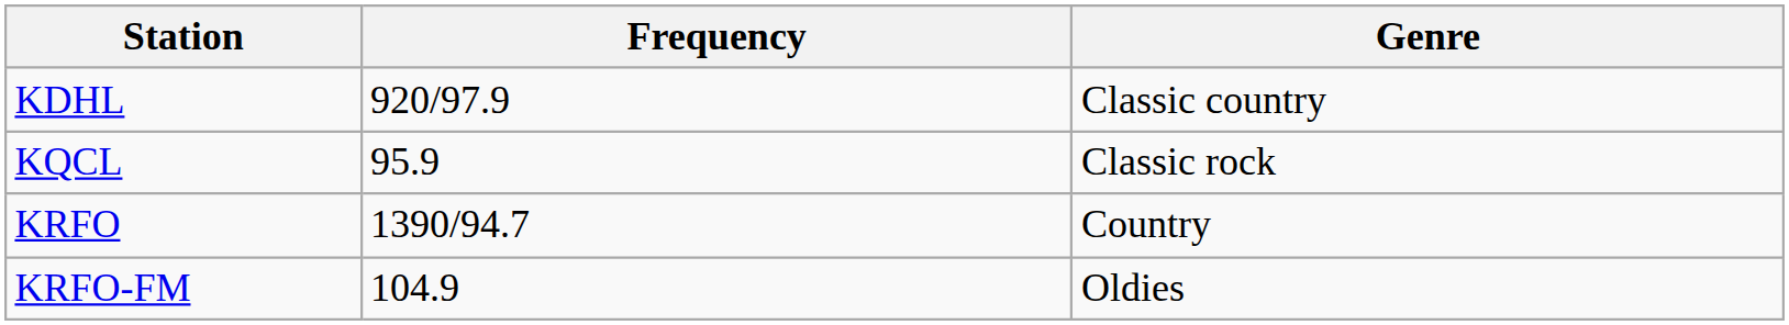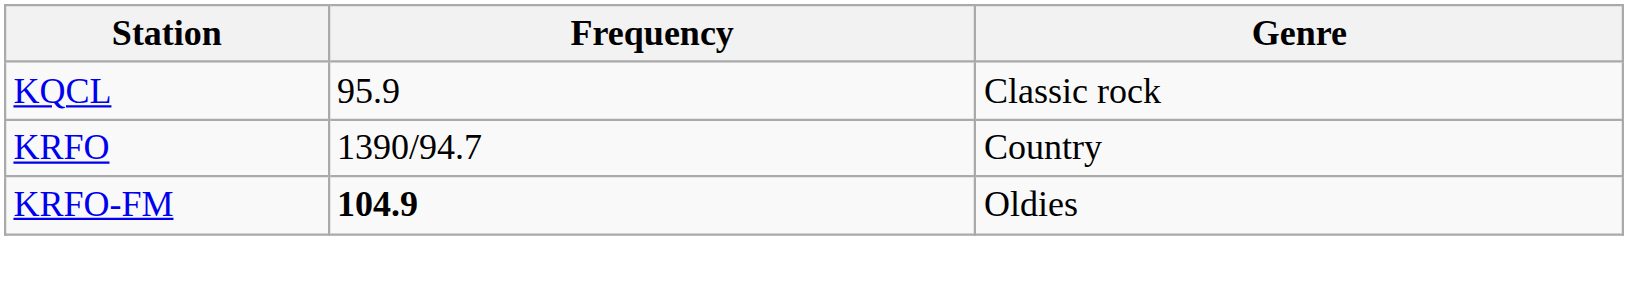 <table class="wikitable" style="width:45em;">
 <tr>
 <th style="width:20%">Station</th>
 <th style="width:40%">Frequency</th>
 <th style="width:40%">Genre</th>
-</tr>
-<tr>
-<td><a href='#'>KDHL</a></td>
-<td>920/97.9</td>
-<td>Classic country</td>
 </tr>
 <tr>
 <td><a href='#'>KQCL</a></td>
 <td>95.9</td>
 <td>Classic rock</td>
 </tr>
 <tr>
 <td><a href='#'>KRFO</a></td>
 <td>1390/94.7</td>
 <td>Country</td>
 </tr>
 <tr>
 <td><a href='#'>KRFO-FM</a></td>
-<td>104.9</td>
+<td><strong>104.9</strong></td>
 <td>Oldies</td>
 </tr>
 </table>
